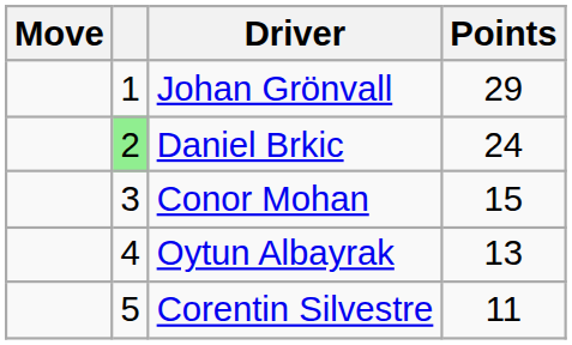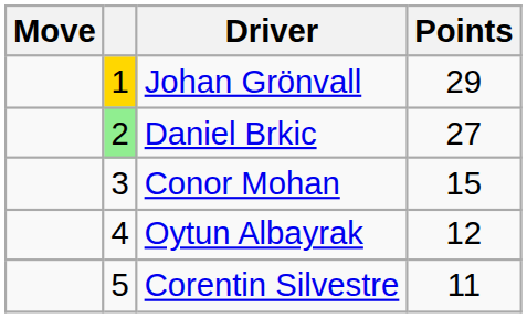 <table class="wikitable" style="font-size:85%;">
 <tr>
 <th>Move</th>
 <th></th>
 <th>Driver</th>
 <th>Points</th>
 </tr>
 <tr>
 <td align="center"></td>
-<td align="center">1</td>
+<td align="center" style="background: gold;">1</td>
 <td><a href='#'>Johan Grönvall</a></td>
 <td align="center">29</td>
 </tr>
 <tr>
 <td align="center"></td>
 <td align="center" style="background: lightgreen;">2</td>
 <td><a href='#'>Daniel Brkic</a></td>
-<td align="center">24</td>
+<td align="center">27</td>
 </tr>
 <tr>
 <td align="center"></td>
 <td align="center">3</td>
 <td><a href='#'>Conor Mohan</a></td>
 <td align="center">15</td>
 </tr>
 <tr>
 <td align="center"></td>
 <td align="center">4</td>
 <td><a href='#'>Oytun Albayrak</a></td>
-<td align="center">13</td>
+<td align="center">12</td>
 </tr>
 <tr>
 <td align="center"></td>
 <td align="center">5</td>
 <td><a href='#'>Corentin Silvestre</a></td>
 <td align="center">11</td>
 </tr>
 </table>
